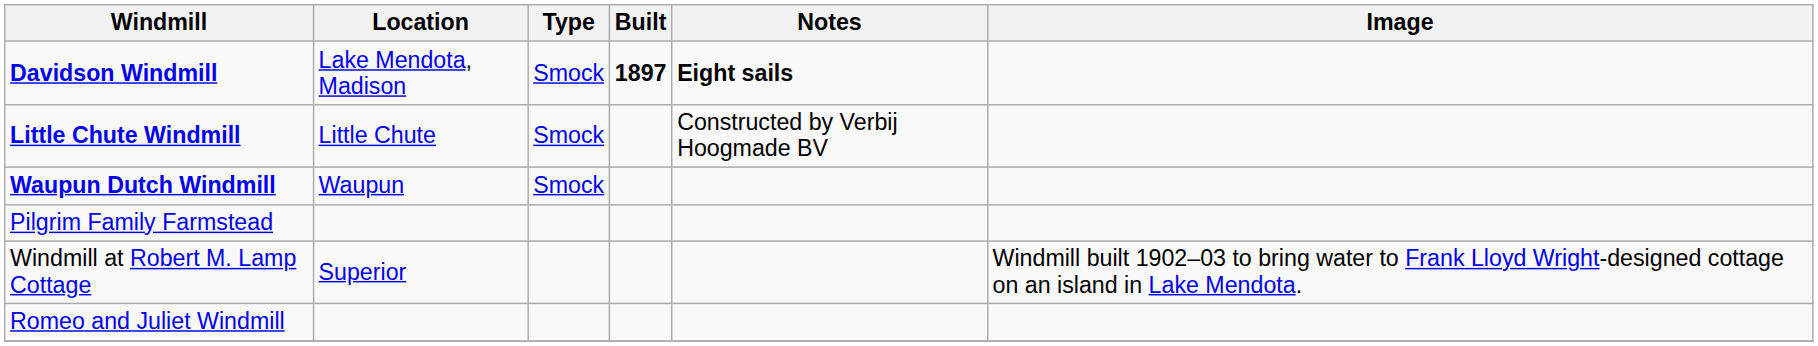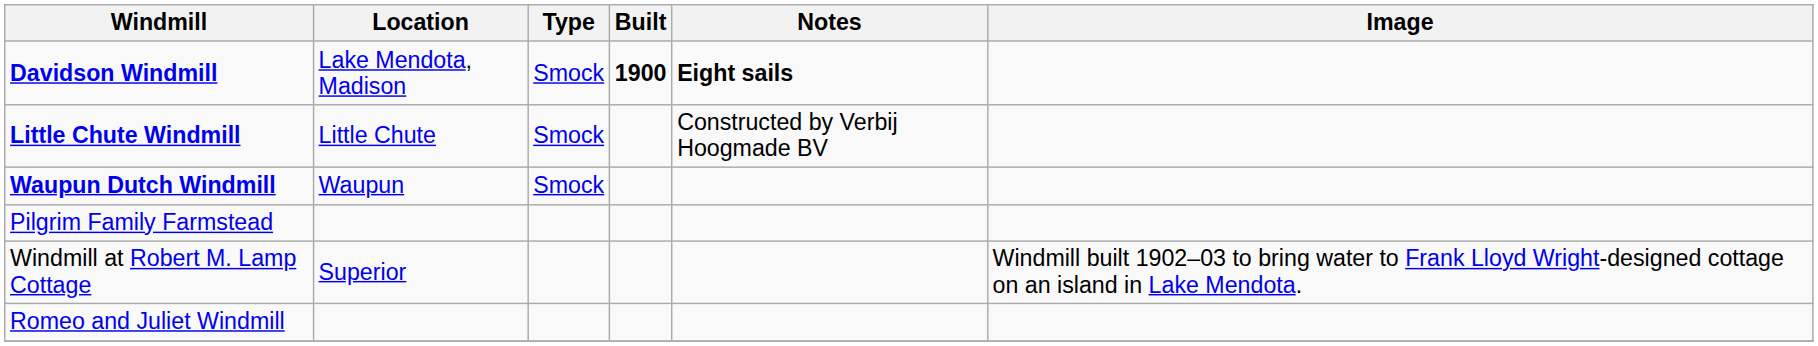 <table class="wikitable">
 <tr>
 <th>Windmill</th>
 <th>Location</th>
 <th>Type</th>
 <th>Built</th>
 <th>Notes</th>
 <th>Image</th>
 </tr>
 <tr>
 <td><strong><a href='#'>Davidson Windmill</a></strong></td>
 <td><a href='#'>Lake Mendota</a>, <a href='#'>Madison</a></td>
 <td><a href='#'>Smock</a></td>
-<td><strong>1897</strong></td>
+<td><strong>1900</strong></td>
 <td><strong>Eight sails</strong></td>
 <td></td>
 </tr>
 <tr>
 <td><strong><a href='#'>Little Chute Windmill</a></strong></td>
 <td><a href='#'>Little Chute</a><br></td>
 <td><a href='#'>Smock</a></td>
 <td></td>
 <td>Constructed by Verbij Hoogmade BV</td>
 <td></td>
 </tr>
 <tr>
 <td><strong><a href='#'>Waupun Dutch Windmill</a></strong></td>
 <td><a href='#'>Waupun</a><br></td>
 <td><a href='#'>Smock</a></td>
 <td></td>
 <td></td>
 <td></td>
 </tr>
 <tr>
 <td><a href='#'>Pilgrim Family Farmstead</a></td>
 <td></td>
 <td></td>
 <td></td>
 <td></td>
 <td></td>
 </tr>
 <tr>
 <td>Windmill at <a href='#'>Robert M. Lamp Cottage</a></td>
 <td><a href='#'>Superior</a><br></td>
 <td></td>
 <td></td>
 <td></td>
 <td>Windmill built 1902–03 to bring water to <a href='#'>Frank Lloyd Wright</a>-designed cottage on an island in <a href='#'>Lake Mendota</a>.</td>
 </tr>
 <tr>
 <td><a href='#'>Romeo and Juliet Windmill</a></td>
 <td></td>
 <td></td>
 <td></td>
 <td></td>
 <td></td>
 </tr>
 <tr>
 </tr>
 </table>
